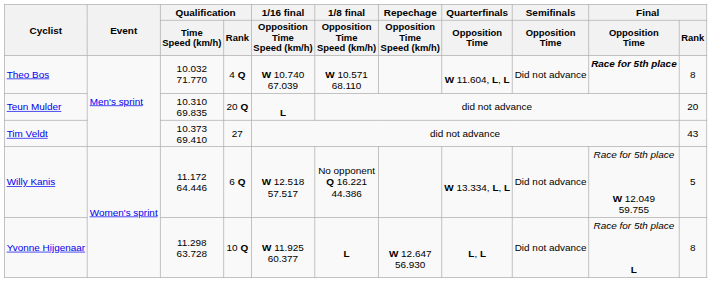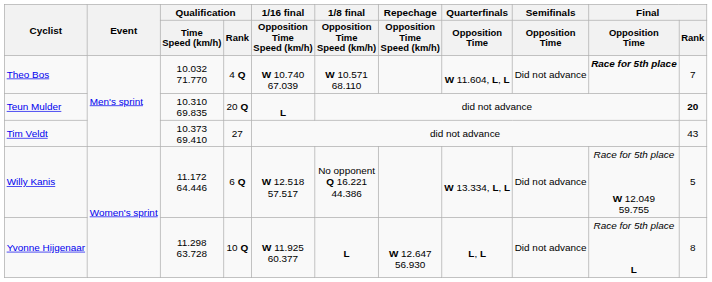 <table class="wikitable" style="font-size:90%">
 <tr>
 <th rowspan=2>Cyclist</th>
 <th rowspan=2>Event</th>
 <th colspan=2>Qualification</th>
 <th>1/16 final</th>
 <th>1/8 final</th>
 <th>Repechage</th>
 <th>Quarterfinals</th>
 <th>Semifinals</th>
 <th colspan=2>Final</th>
 </tr>
 <tr style="font-size:95%">
 <th>Time<br>Speed (km/h)</th>
 <th>Rank</th>
 <th>Opposition<br>Time<br>Speed (km/h)</th>
 <th>Opposition<br>Time<br>Speed (km/h)</th>
 <th>Opposition<br>Time<br>Speed (km/h)</th>
 <th>Opposition<br>Time</th>
 <th>Opposition<br>Time</th>
 <th>Opposition<br>Time</th>
 <th>Rank</th>
 </tr>
 <tr align=center>
 <td align=left><a href='#'>Theo Bos</a></td>
 <td align=left rowspan=3><a href='#'>Men's sprint</a></td>
 <td>10.032<br>71.770</td>
 <td>4 <strong>Q</strong></td>
 <td><br><strong>W</strong> 10.740<br>67.039</td>
 <td><br><strong>W</strong> 10.571<br>68.110</td>
 <td></td>
 <td><br><strong>W</strong> 11.604, <strong>L</strong>, <strong>L</strong></td>
 <td>Did not advance</td>
 <td><strong><em>Race for 5th place</em><br><br><br></strong></td>
-<td>8</td>
+<td>7</td>
 </tr>
 <tr align=center>
 <td align=left><a href='#'>Teun Mulder</a></td>
 <td>10.310<br>69.835</td>
 <td>20 <strong>Q</strong></td>
 <td><br><strong>L</strong></td>
 <td colspan=5>did not advance</td>
-<td>20</td>
+<td><strong>20</strong></td>
 </tr>
 <tr align=center>
 <td align=left><a href='#'>Tim Veldt</a></td>
 <td>10.373<br>69.410</td>
 <td>27</td>
 <td colspan=6>did not advance</td>
 <td>43</td>
 </tr>
 <tr align=center>
 <td align=left><a href='#'>Willy Kanis</a></td>
 <td align=left rowspan=2><a href='#'>Women's sprint</a></td>
 <td>11.172<br>64.446</td>
 <td>6 <strong>Q</strong></td>
 <td><br><strong>W</strong> 12.518<br>57.517</td>
 <td>No opponent<br><strong>Q</strong> 16.221<br>44.386</td>
 <td></td>
 <td><br><strong>W</strong> 13.334, <strong>L</strong>, <strong>L</strong></td>
 <td>Did not advance</td>
 <td><em>Race for 5th place</em><br><br><br><br><strong>W</strong> 12.049<br>59.755</td>
 <td>5</td>
 </tr>
 <tr align=center>
 <td align=left><a href='#'>Yvonne Hijgenaar</a></td>
 <td>11.298<br>63.728</td>
 <td>10 <strong>Q</strong></td>
 <td><br><strong>W</strong> 11.925<br>60.377</td>
 <td><br><strong>L</strong></td>
 <td><br><br><strong>W</strong> 12.647<br>56.930</td>
 <td><br><strong>L</strong>, <strong>L</strong></td>
 <td>Did not advance</td>
 <td><em>Race for 5th place</em><br><br><br><br><strong>L</strong></td>
 <td>8</td>
 </tr>
 </table>
